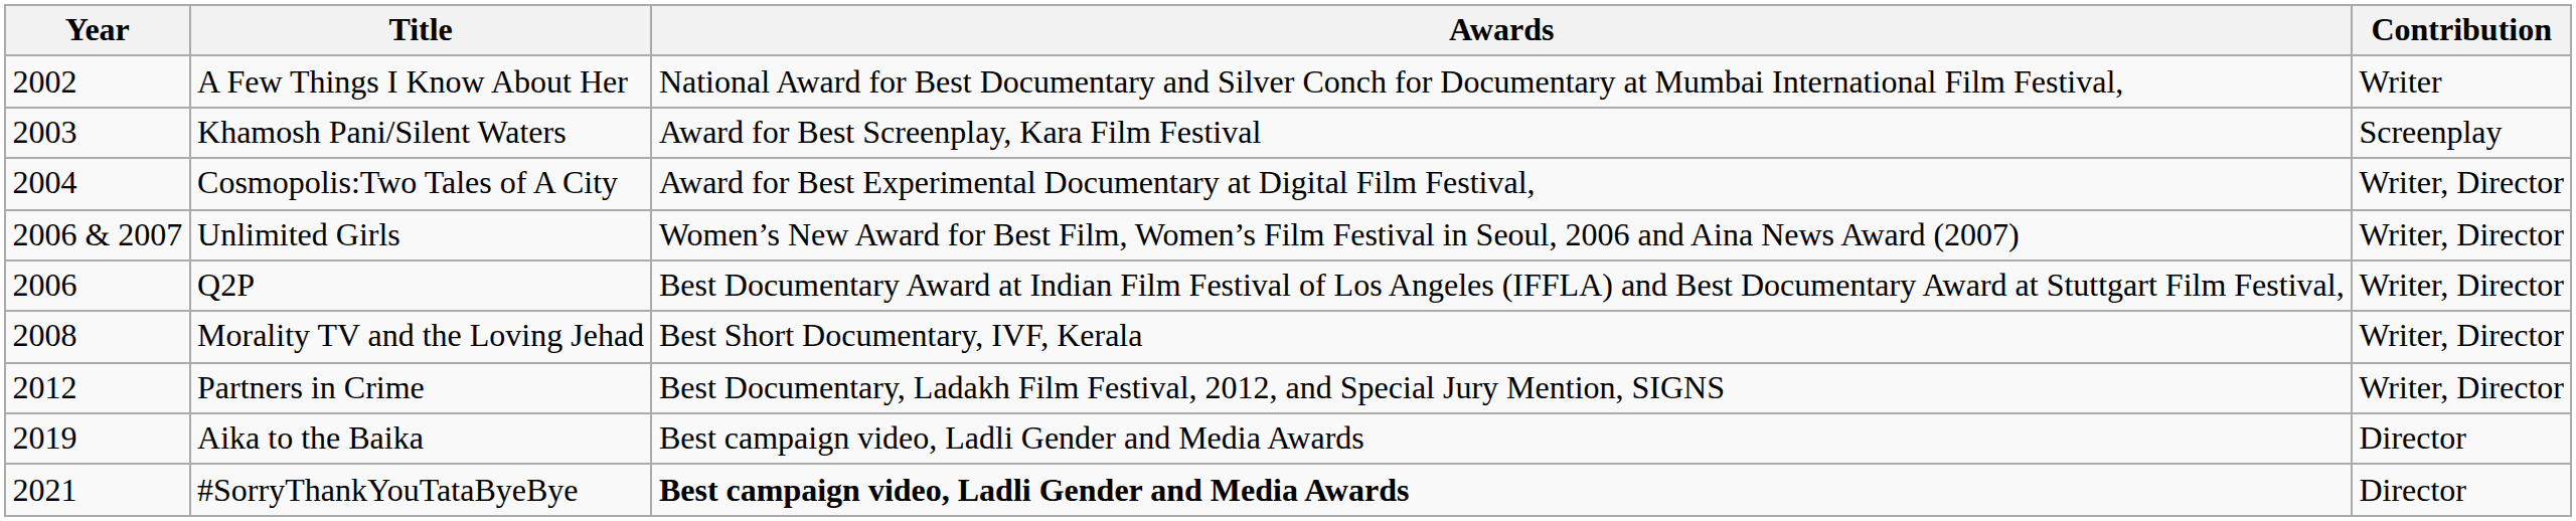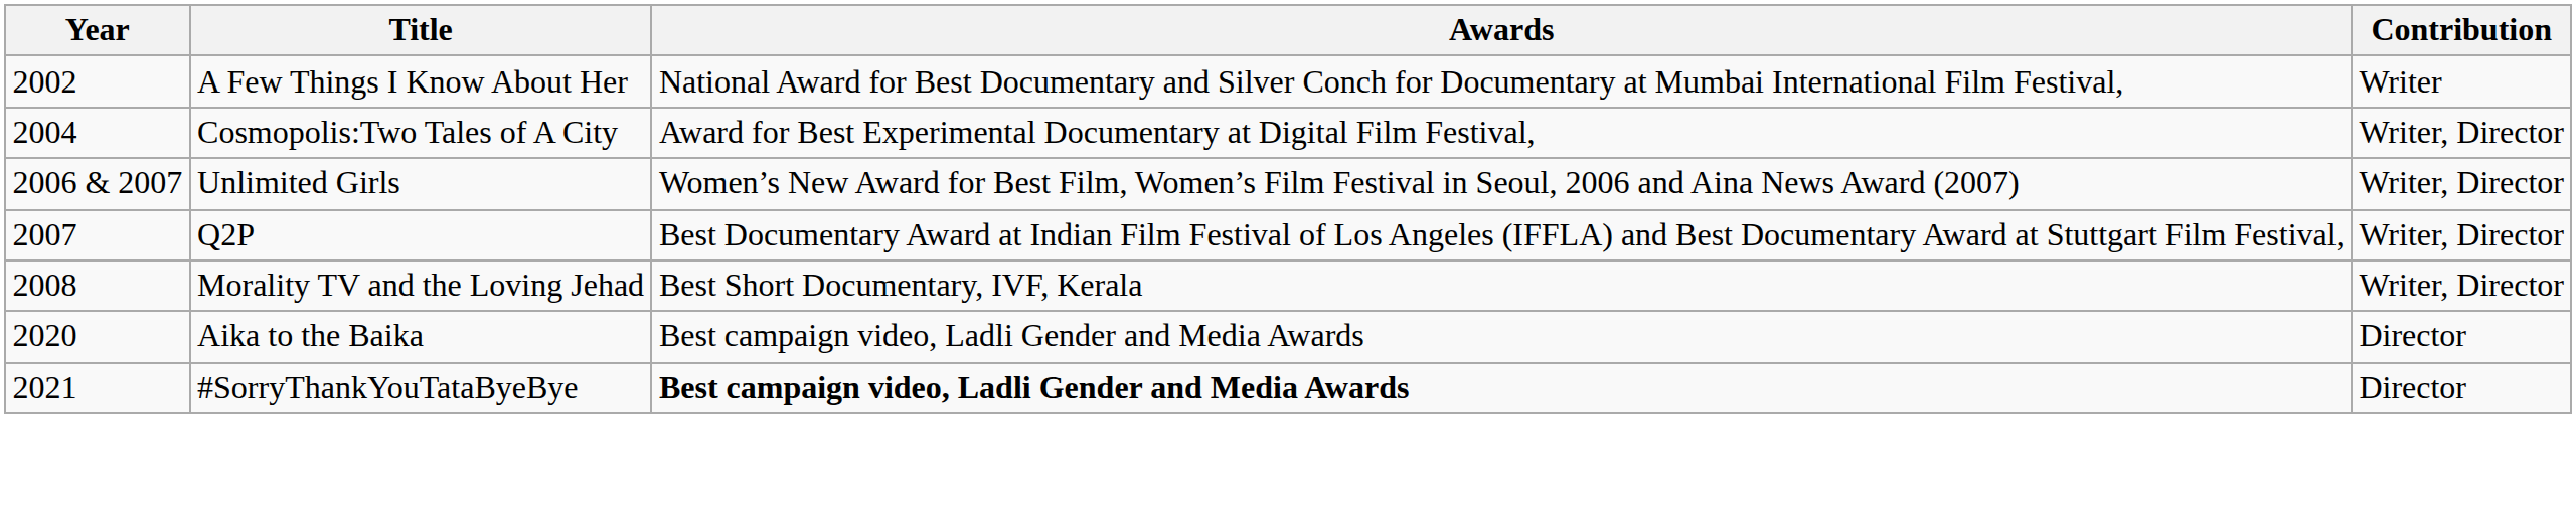 <table class="wikitable">
 <tr>
 <th>Year</th>
 <th>Title</th>
 <th>Awards</th>
 <th>Contribution</th>
 </tr>
 <tr>
 <td>2002</td>
 <td>A Few Things I Know About Her</td>
 <td>National Award for Best Documentary and Silver Conch for Documentary at Mumbai International Film Festival,</td>
 <td>Writer</td>
 </tr>
 <tr>
-<td>2003</td>
-<td>Khamosh Pani/Silent Waters</td>
-<td>Award for Best Screenplay, Kara Film Festival</td>
-<td>Screenplay</td>
-</tr>
-<tr>
 <td>2004</td>
 <td>Cosmopolis:Two Tales of A City</td>
 <td>Award for Best Experimental Documentary at Digital Film Festival,</td>
 <td>Writer, Director</td>
 </tr>
 <tr>
 <td>2006 & 2007</td>
 <td>Unlimited Girls</td>
 <td>Women’s New Award for Best Film, Women’s Film Festival in Seoul, 2006 and Aina News Award (2007)</td>
 <td>Writer, Director</td>
 </tr>
 <tr>
-<td>2006</td>
+<td>2007</td>
 <td>Q2P</td>
 <td>Best Documentary Award at Indian Film Festival of Los Angeles (IFFLA) and Best Documentary Award at Stuttgart Film Festival,</td>
 <td>Writer, Director</td>
 </tr>
 <tr>
 <td>2008</td>
 <td>Morality TV and the Loving Jehad</td>
 <td>Best Short Documentary, IVF, Kerala</td>
 <td>Writer, Director</td>
 </tr>
 <tr>
-<td>2012</td>
-<td>Partners in Crime</td>
-<td>Best Documentary, Ladakh Film Festival, 2012, and Special Jury Mention, SIGNS</td>
-<td>Writer, Director</td>
-</tr>
-<tr>
-<td>2019</td>
+<td>2020</td>
 <td>Aika to the Baika</td>
 <td>Best campaign video, Ladli Gender and Media Awards</td>
 <td>Director</td>
 </tr>
 <tr>
 <td>2021</td>
 <td>#SorryThankYouTataByeBye</td>
 <td><strong>Best campaign video, Ladli Gender and Media Awards</strong></td>
 <td>Director</td>
 </tr>
 </table>
